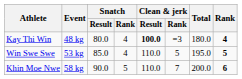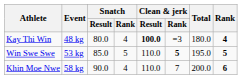 <table class="wikitable" style="font-size:90%">
 <tr>
 <th rowspan="2">Athlete</th>
 <th rowspan="2">Event</th>
 <th colspan="2">Snatch</th>
 <th colspan="2">Clean & jerk</th>
 <th rowspan="2">Total</th>
 <th rowspan="2">Rank</th>
 </tr>
 <tr style="font-size:95%">
 <th>Result</th>
 <th>Rank</th>
 <th>Result</th>
 <th>Rank</th>
 </tr>
 <tr align=center>
 <td align=left><a href='#'>Kay Thi Win</a></td>
 <td style="text-align:left;"><a href='#'>48 kg</a></td>
 <td>80.0</td>
 <td>4</td>
 <td><strong>100.0</strong></td>
 <td>=3</td>
 <td>180.0</td>
 <td><strong>4</strong></td>
 </tr>
 <tr align=center>
 <td align=left><a href='#'>Win Swe Swe</a></td>
 <td style="text-align:left;"><a href='#'>53 kg</a></td>
 <td>85.0</td>
-<td>4</td>
+<td>5</td>
 <td>110.0</td>
-<td>5</td>
+<td><strong>5</strong></td>
 <td>195.0</td>
 <td><strong>5</strong></td>
 </tr>
 <tr align=center>
 <td align=left><a href='#'>Khin Moe Nwe</a></td>
 <td style="text-align:left;"><a href='#'>58 kg</a></td>
 <td>90.0</td>
-<td>5</td>
+<td>4</td>
 <td>110.0</td>
 <td>7</td>
 <td>200.0</td>
 <td><strong>6</strong></td>
 </tr>
 </table>
